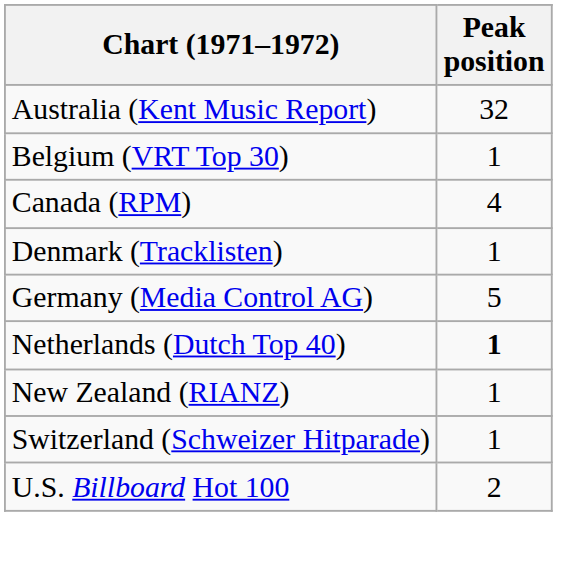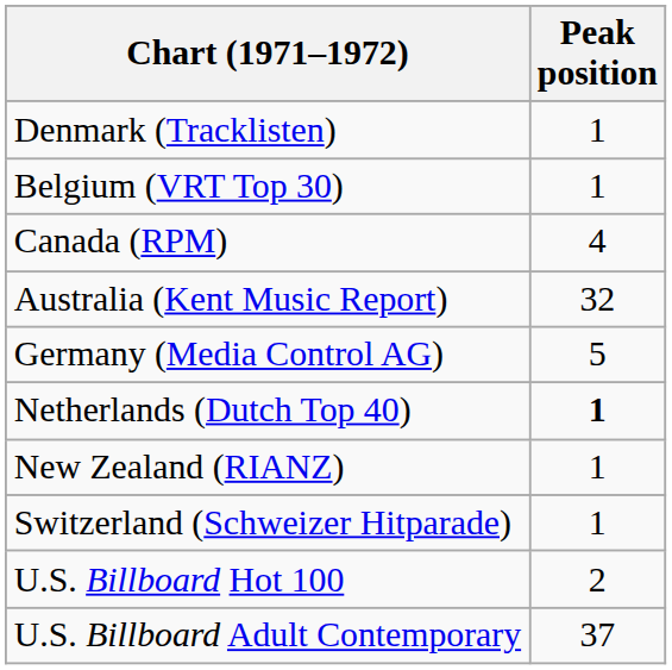 <table class="wikitable sortable">
 <tr>
 <th>Chart (1971–1972)</th>
 <th>Peak<br>position</th>
 </tr>
 <tr>
-<td>Australia (<a href='#'>Kent Music Report</a>)</td>
-<td style="text-align:center;">32</td>
+<td>Denmark (<a href='#'>Tracklisten</a>)</td>
+<td style="text-align:center;">1</td>
 </tr>
 <tr>
 <td>Belgium (<a href='#'>VRT Top 30</a>)</td>
 <td style="text-align:center;">1</td>
 </tr>
 <tr>
 <td>Canada (<a href='#'>RPM</a>)</td>
 <td style="text-align:center;">4</td>
 </tr>
 <tr>
-<td>Denmark (<a href='#'>Tracklisten</a>)</td>
-<td style="text-align:center;">1</td>
+<td>Australia (<a href='#'>Kent Music Report</a>)</td>
+<td style="text-align:center;">32</td>
 </tr>
 <tr>
 <td>Germany (<a href='#'>Media Control AG</a>)</td>
 <td style="text-align:center;">5</td>
 </tr>
 <tr>
 <td>Netherlands (<a href='#'>Dutch Top 40</a>)</td>
 <td style="text-align:center;"><strong>1</strong></td>
 </tr>
 <tr>
 <td>New Zealand (<a href='#'>RIANZ</a>)</td>
 <td style="text-align:center;">1</td>
 </tr>
 <tr>
 <td>Switzerland (<a href='#'>Schweizer Hitparade</a>)</td>
 <td style="text-align:center;">1</td>
 </tr>
 <tr>
 <td>U.S. <a href='#'><em>Billboard</em></a> <a href='#'>Hot 100</a></td>
 <td style="text-align:center;">2</td>
 </tr>
+<tr>
+<td>U.S. <em>Billboard</em> <a href='#'>Adult Contemporary</a></td>
+<td align="center">37</td>
+</tr>
 </table>
